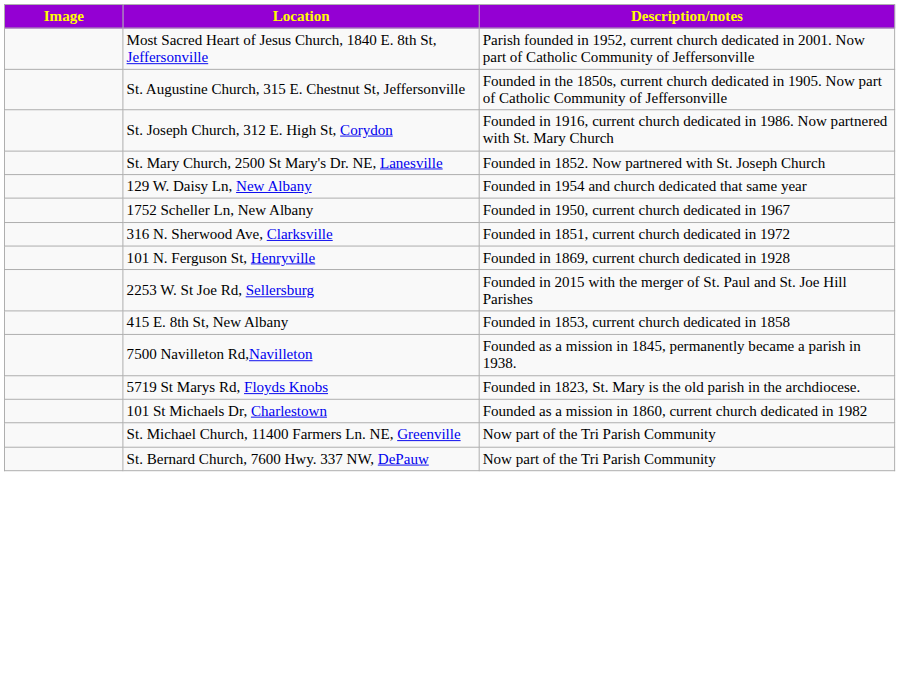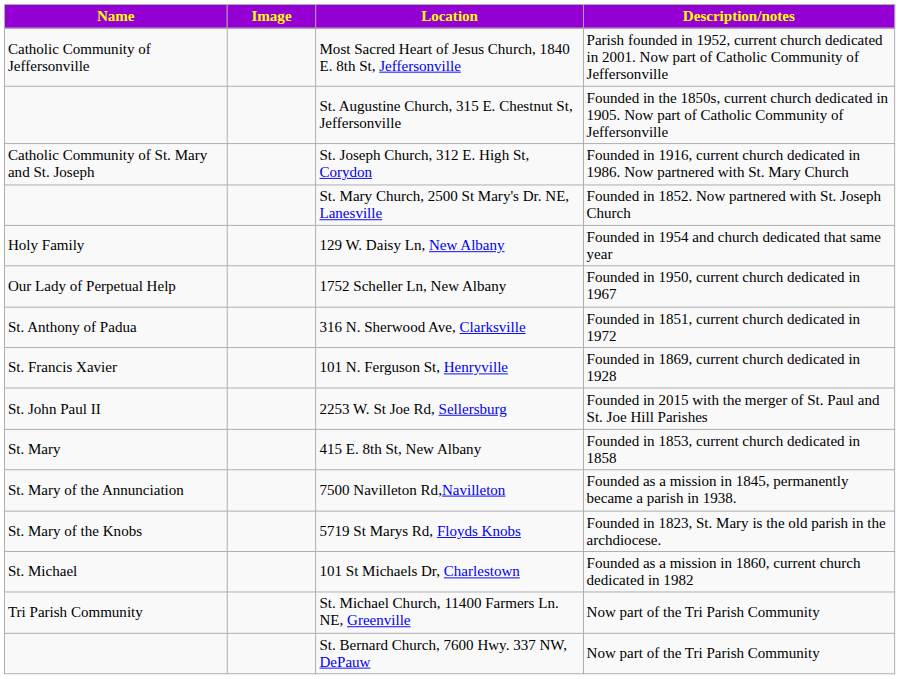 <table class="wikitable sortable" style="width:75%">
 <tr>
+<th style="background:darkviolet; color:yellow;" width="25%"><strong>Name</strong></th>
 <th style="background:darkviolet; color:yellow;" width="10%"><strong>Image</strong></th>
 <th style="background:darkviolet; color:yellow;" width="30%"><strong>Location</strong></th>
 <th style="background:darkviolet; color:yellow;" width="35%"><strong>Description/notes</strong></th>
 </tr>
 <tr>
+<td>Catholic Community of Jeffersonville</td>
 <td></td>
 <td>Most Sacred Heart of Jesus Church, 1840 E. 8th St, <a href='#'>Jeffersonville</a></td>
 <td>Parish founded in 1952, current church dedicated in 2001. Now part of Catholic Community of Jeffersonville</td>
 </tr>
 <tr>
 <td></td>
+<td></td>
 <td>St. Augustine Church, 315 E. Chestnut St, Jeffersonville</td>
 <td>Founded in the 1850s, current church dedicated in 1905. Now part of Catholic Community of Jeffersonville</td>
 </tr>
 <tr>
+<td>Catholic Community of St. Mary and St. Joseph</td>
 <td></td>
 <td>St. Joseph Church, 312 E. High St, <a href='#'>Corydon</a></td>
 <td>Founded in 1916, current church dedicated in 1986. Now partnered with St. Mary Church</td>
 </tr>
 <tr>
 <td></td>
+<td></td>
 <td>St. Mary Church, 2500 St Mary's Dr. NE, <a href='#'>Lanesville</a></td>
 <td>Founded in 1852. Now partnered with St. Joseph Church</td>
 </tr>
 <tr>
+<td>Holy Family</td>
 <td></td>
 <td>129 W. Daisy Ln, <a href='#'>New Albany</a></td>
 <td>Founded in 1954 and church dedicated that same year</td>
 </tr>
 <tr>
+<td>Our Lady of Perpetual Help</td>
 <td></td>
 <td>1752 Scheller Ln, New Albany</td>
 <td>Founded in 1950, current church dedicated in 1967</td>
 </tr>
 <tr>
+<td>St. Anthony of Padua</td>
 <td></td>
 <td>316 N. Sherwood Ave, <a href='#'>Clarksville</a></td>
 <td>Founded in 1851, current church dedicated in 1972</td>
 </tr>
 <tr>
+<td>St. Francis Xavier</td>
 <td></td>
 <td>101 N. Ferguson St, <a href='#'>Henryville</a></td>
 <td>Founded in 1869, current church dedicated in 1928</td>
 </tr>
 <tr>
+<td>St. John Paul II</td>
 <td></td>
 <td>2253 W. St Joe Rd, <a href='#'>Sellersburg</a></td>
 <td>Founded in 2015 with the merger of St. Paul and St. Joe Hill Parishes</td>
 </tr>
 <tr>
+<td>St. Mary</td>
 <td></td>
 <td>415 E. 8th St, New Albany</td>
 <td>Founded in 1853, current church dedicated in 1858</td>
 </tr>
 <tr>
+<td>St. Mary of the Annunciation</td>
 <td></td>
 <td>7500 Navilleton Rd,<a href='#'>Navilleton</a></td>
 <td>Founded as a mission in 1845, permanently became a parish in 1938.</td>
 </tr>
 <tr>
+<td>St. Mary of the Knobs</td>
 <td></td>
 <td>5719 St Marys Rd, <a href='#'>Floyds Knobs</a></td>
 <td>Founded in 1823, St. Mary is the old parish in the archdiocese.</td>
 </tr>
 <tr>
+<td>St. Michael</td>
 <td></td>
 <td>101 St Michaels Dr, <a href='#'>Charlestown</a></td>
 <td>Founded as a mission in 1860, current church dedicated in 1982</td>
 </tr>
 <tr>
+<td>Tri Parish Community</td>
 <td></td>
 <td>St. Michael Church, 11400 Farmers Ln. NE, <a href='#'>Greenville</a></td>
 <td>Now part of the Tri Parish Community</td>
 </tr>
 <tr>
 <td></td>
+<td></td>
 <td>St. Bernard Church, 7600 Hwy. 337 NW, <a href='#'>DePauw</a></td>
 <td>Now part of the Tri Parish Community</td>
 </tr>
 </table>
